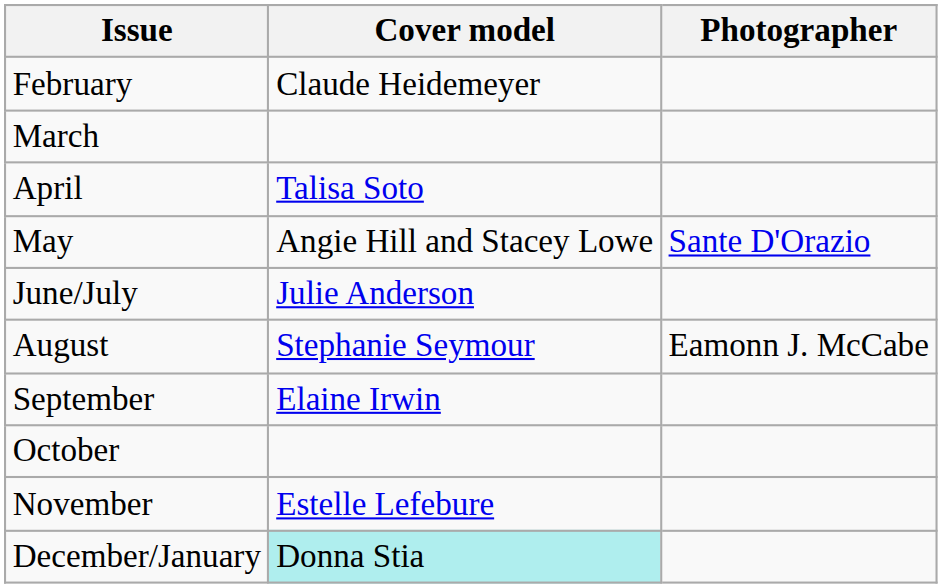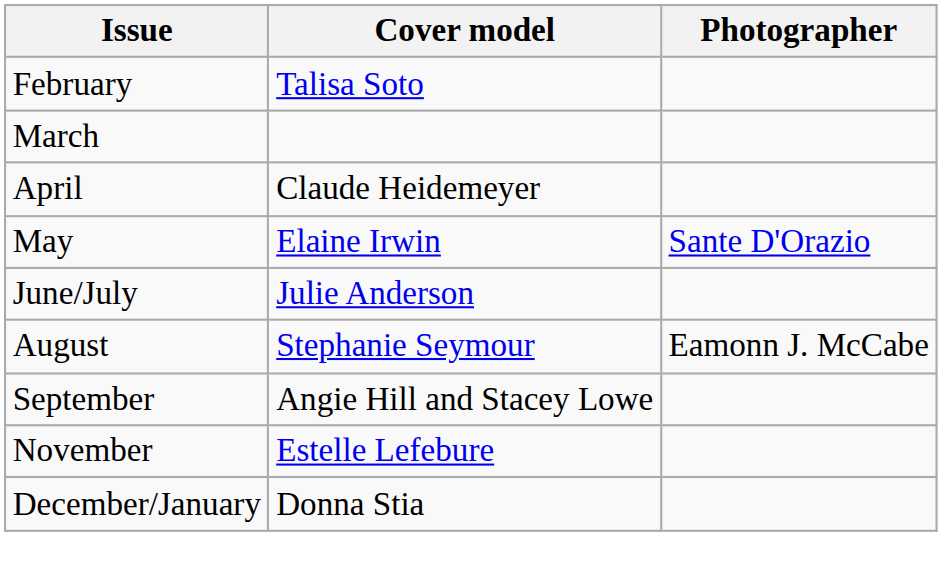 <table class="sortable wikitable">
 <tr>
 <th>Issue</th>
 <th>Cover model</th>
 <th>Photographer</th>
 </tr>
 <tr>
 <td>February</td>
-<td>Claude Heidemeyer</td>
+<td><a href='#'>Talisa Soto</a></td>
 <td></td>
 </tr>
 <tr>
 <td>March</td>
 <td></td>
 <td></td>
 </tr>
 <tr>
 <td>April</td>
-<td><a href='#'>Talisa Soto</a></td>
+<td>Claude Heidemeyer</td>
 <td></td>
 </tr>
 <tr>
 <td>May</td>
-<td>Angie Hill and Stacey Lowe</td>
+<td><a href='#'>Elaine Irwin</a></td>
 <td><a href='#'>Sante D'Orazio</a></td>
 </tr>
 <tr>
 <td>June/July</td>
 <td><a href='#'>Julie Anderson</a></td>
 <td></td>
 </tr>
 <tr>
 <td>August</td>
 <td><a href='#'>Stephanie Seymour</a></td>
 <td>Eamonn J. McCabe</td>
 </tr>
 <tr>
 <td>September</td>
-<td><a href='#'>Elaine Irwin</a></td>
-<td></td>
-</tr>
-<tr>
-<td>October</td>
-<td></td>
+<td>Angie Hill and Stacey Lowe</td>
 <td></td>
 </tr>
 <tr>
 <td>November</td>
 <td><a href='#'>Estelle Lefebure</a></td>
 <td></td>
 </tr>
 <tr>
 <td>December/January</td>
-<td style="background: paleturquoise;">Donna Stia</td>
+<td>Donna Stia</td>
 <td></td>
 </tr>
 </table>
